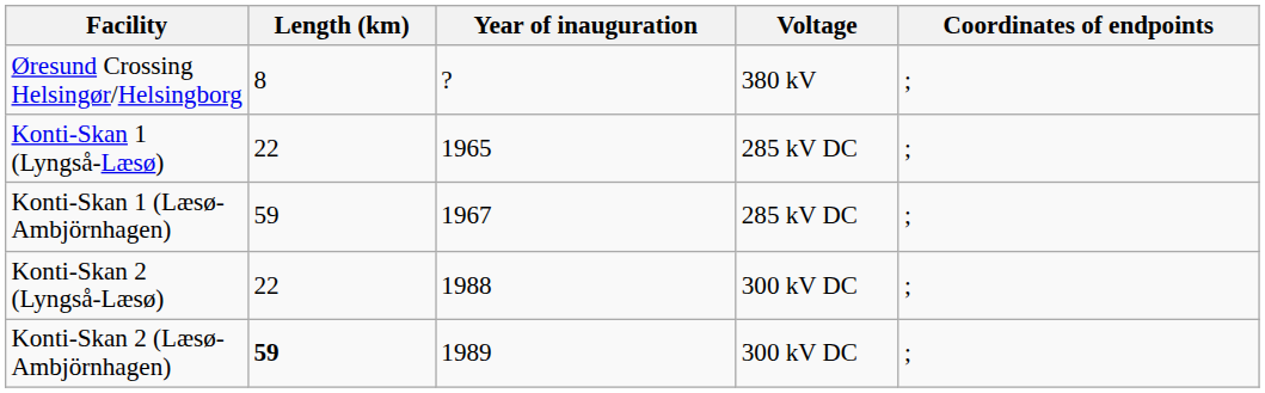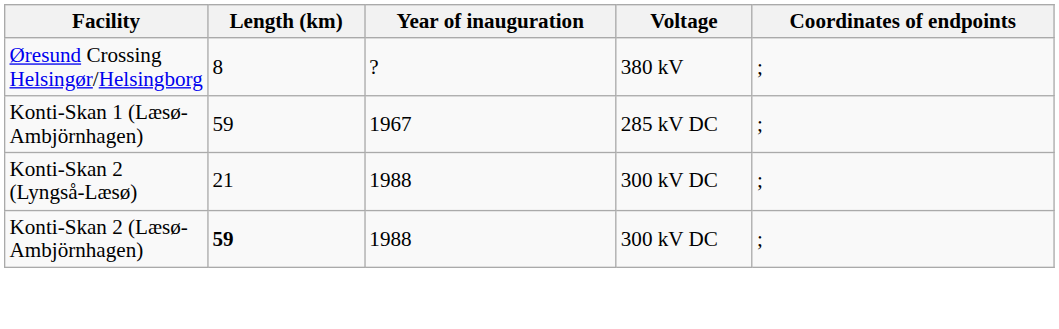 <table class="wikitable sortable" width="90%">
 <tr bgcolor="#dfdfdf">
 <th width="17%">Facility</th>
 <th>Length (km)</th>
 <th>Year of inauguration</th>
 <th>Voltage</th>
 <th>Coordinates of endpoints</th>
 </tr>
 <tr>
 <td><a href='#'>Øresund</a> Crossing <a href='#'>Helsingør</a>/<a href='#'>Helsingborg</a></td>
 <td>8</td>
 <td>?</td>
 <td>380 kV</td>
 <td>;</td>
 </tr>
 <tr>
-<td><a href='#'>Konti-Skan</a> 1 (Lyngså-<a href='#'>Læsø</a>)</td>
-<td>22</td>
-<td>1965</td>
-<td>285 kV DC</td>
-<td>;</td>
-</tr>
-<tr>
 <td>Konti-Skan 1 (Læsø-Ambjörnhagen)</td>
 <td>59</td>
 <td>1967</td>
 <td>285 kV DC</td>
 <td>;</td>
 </tr>
 <tr>
 <td>Konti-Skan 2 (Lyngså-Læsø)</td>
-<td>22</td>
+<td>21</td>
 <td>1988</td>
 <td>300 kV DC</td>
 <td>;</td>
 </tr>
 <tr>
 <td>Konti-Skan 2 (Læsø-Ambjörnhagen)</td>
 <td><strong>59</strong></td>
-<td>1989</td>
+<td>1988</td>
 <td>300 kV DC</td>
 <td>;</td>
 </tr>
 </table>
